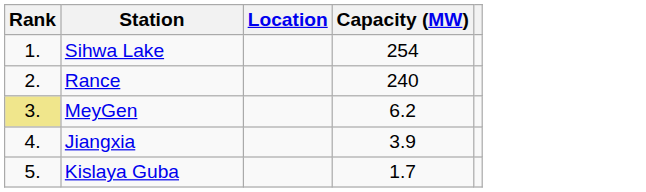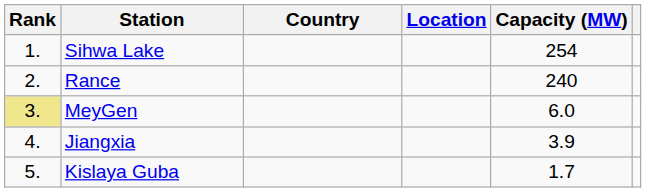 <table class="wikitable">
 <tr>
 <th>Rank</th>
 <th style="width:145px;">Station</th>
+<th width=125>Country</th>
 <th><a href='#'>Location</a></th>
 <th>Capacity (<a href='#'>MW</a>)</th>
 <th></th>
 </tr>
 <tr>
 <td align=center>1.</td>
 <td><a href='#'>Sihwa Lake</a></td>
 <td></td>
+<td></td>
 <td align=center>254</td>
 <td></td>
 </tr>
 <tr>
 <td align=center>2.</td>
 <td><a href='#'>Rance</a></td>
+<td></td>
 <td></td>
 <td align=center>240</td>
 <td></td>
 </tr>
 <tr>
 <td align=center style="background: khaki;">3.</td>
 <td><a href='#'>MeyGen</a></td>
 <td></td>
-<td align=center>6.2</td>
+<td></td>
+<td align=center>6.0</td>
 <td></td>
 </tr>
 <tr>
 <td align=center>4.</td>
 <td><a href='#'>Jiangxia</a></td>
+<td></td>
 <td></td>
 <td align=center>3.9</td>
 <td></td>
 </tr>
 <tr>
 <td align=center>5.</td>
 <td><a href='#'>Kislaya Guba</a></td>
 <td></td>
+<td></td>
 <td align=center>1.7</td>
 <td></td>
 </tr>
 </table>
